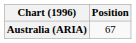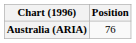 <table class="wikitable plainrowheaders" style="text-align:center">
 <tr>
 <th scope="col">Chart (1996)</th>
 <th scope="col">Position</th>
 </tr>
 <tr>
 <th scope="row">Australia (ARIA)</th>
-<td>67</td>
+<td>76</td>
 </tr>
 </table>
